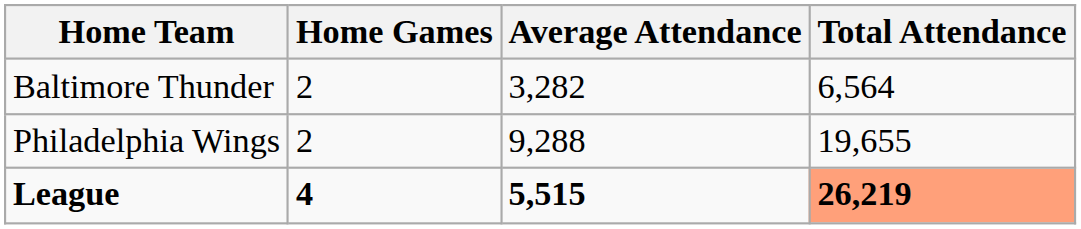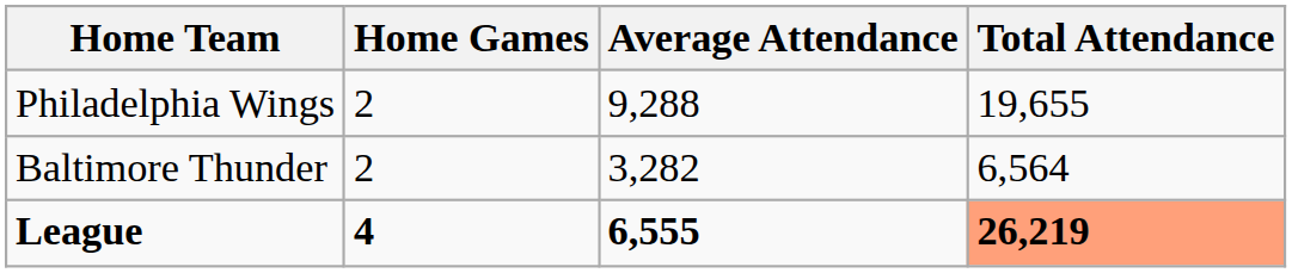 <table class="wikitable sortable">
 <tr>
 <th>Home Team</th>
 <th>Home Games</th>
 <th>Average Attendance</th>
 <th>Total Attendance</th>
 </tr>
 <tr>
+<td>Philadelphia Wings</td>
+<td>2</td>
+<td>9,288</td>
+<td>19,655</td>
+</tr>
+<tr>
 <td>Baltimore Thunder</td>
 <td>2</td>
 <td>3,282</td>
 <td>6,564</td>
 </tr>
-<tr>
-<td>Philadelphia Wings</td>
-<td>2</td>
-<td>9,288</td>
-<td>19,655</td>
-</tr>
 <tr class="sortbottom">
 <td><strong>League</strong></td>
 <td><strong>4</strong></td>
-<td><strong>5,515</strong></td>
+<td><strong>6,555</strong></td>
 <td style="background: lightsalmon;"><strong>26,219</strong></td>
 </tr>
 </table>
